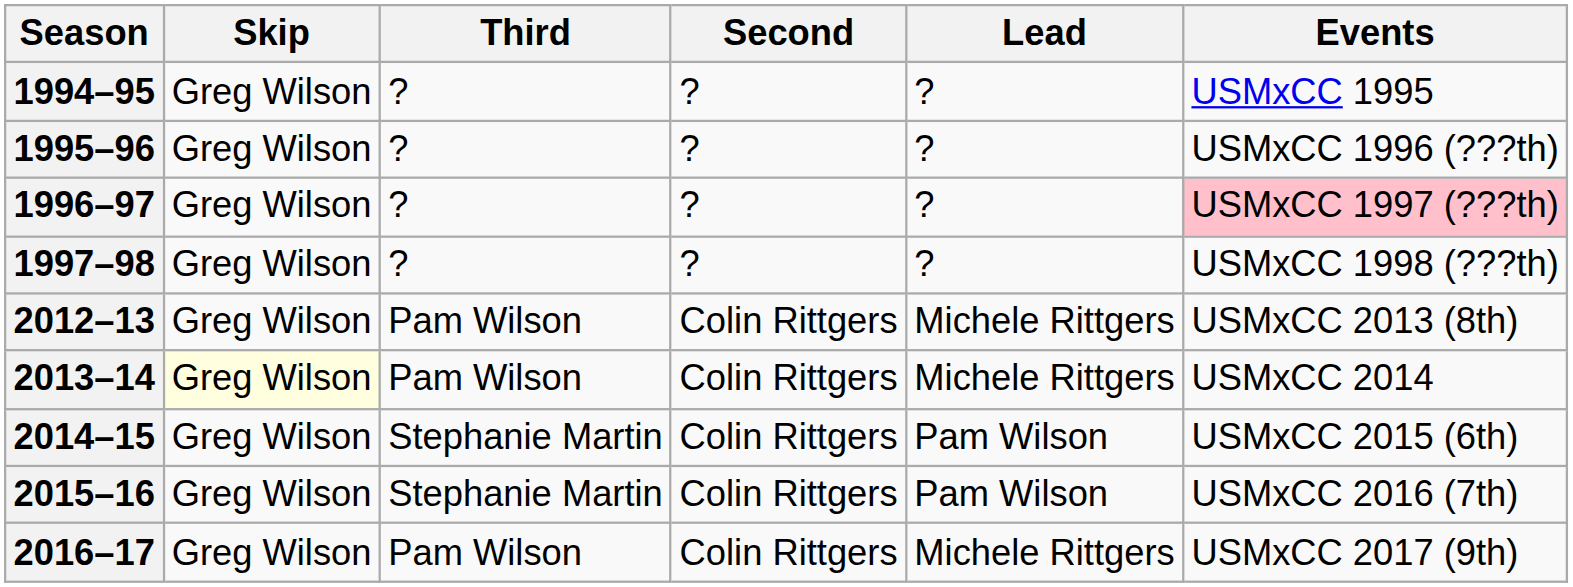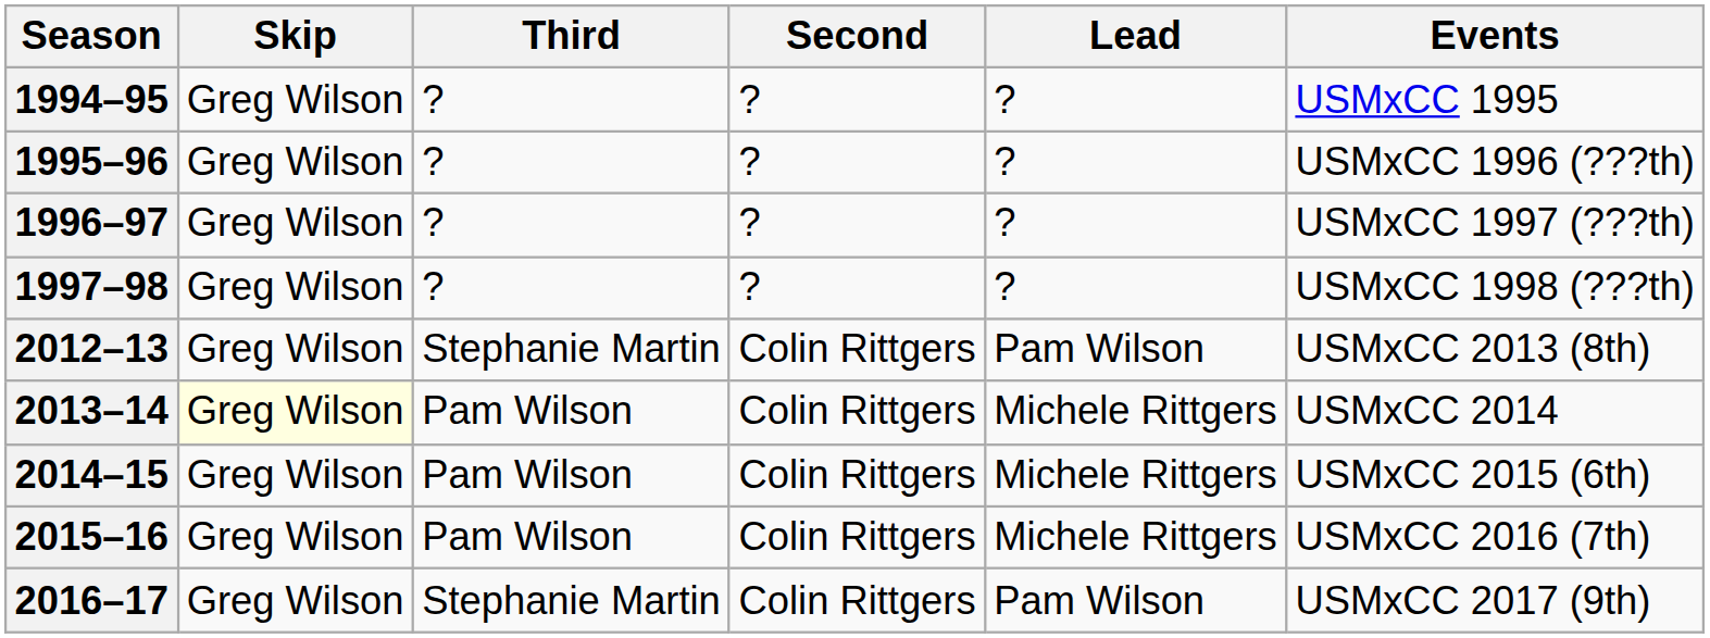 <table class="wikitable">
 <tr>
 <th scope="col">Season</th>
 <th scope="col">Skip</th>
 <th scope="col">Third</th>
 <th scope="col">Second</th>
 <th scope="col">Lead</th>
 <th scope="col">Events</th>
 </tr>
 <tr>
 <th scope="row">1994–95</th>
 <td>Greg Wilson</td>
 <td>?</td>
 <td>?</td>
 <td>?</td>
 <td><a href='#'>USMxCC</a> 1995 </td>
 </tr>
 <tr>
 <th scope="row">1995–96</th>
 <td>Greg Wilson</td>
 <td>?</td>
 <td>?</td>
 <td>?</td>
 <td>USMxCC 1996 (???th)</td>
 </tr>
 <tr>
 <th scope="row">1996–97</th>
 <td>Greg Wilson</td>
 <td>?</td>
 <td>?</td>
 <td>?</td>
-<td style="background: pink;">USMxCC 1997 (???th)</td>
+<td>USMxCC 1997 (???th)</td>
 </tr>
 <tr>
 <th scope="row">1997–98</th>
 <td>Greg Wilson</td>
 <td>?</td>
 <td>?</td>
 <td>?</td>
 <td>USMxCC 1998 (???th)</td>
 </tr>
 <tr>
 <th scope="row">2012–13</th>
 <td>Greg Wilson</td>
+<td>Stephanie Martin</td>
+<td>Colin Rittgers</td>
 <td>Pam Wilson</td>
-<td>Colin Rittgers</td>
-<td>Michele Rittgers</td>
 <td>USMxCC 2013 (8th)</td>
 </tr>
 <tr>
 <th scope="row">2013–14</th>
 <td style="background: lightyellow;">Greg Wilson</td>
 <td>Pam Wilson</td>
 <td>Colin Rittgers</td>
 <td>Michele Rittgers</td>
 <td>USMxCC 2014 </td>
 </tr>
 <tr>
 <th scope="row">2014–15</th>
 <td>Greg Wilson</td>
-<td>Stephanie Martin</td>
+<td>Pam Wilson</td>
 <td>Colin Rittgers</td>
-<td>Pam Wilson</td>
+<td>Michele Rittgers</td>
 <td>USMxCC 2015 (6th)</td>
 </tr>
 <tr>
 <th scope="row">2015–16</th>
 <td>Greg Wilson</td>
-<td>Stephanie Martin</td>
+<td>Pam Wilson</td>
 <td>Colin Rittgers</td>
-<td>Pam Wilson</td>
+<td>Michele Rittgers</td>
 <td>USMxCC 2016 (7th)</td>
 </tr>
 <tr>
 <th scope="row">2016–17</th>
 <td>Greg Wilson</td>
+<td>Stephanie Martin</td>
+<td>Colin Rittgers</td>
 <td>Pam Wilson</td>
-<td>Colin Rittgers</td>
-<td>Michele Rittgers</td>
 <td>USMxCC 2017 (9th)</td>
 </tr>
 </table>
